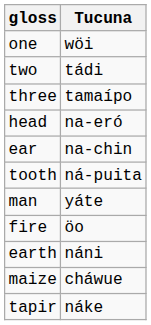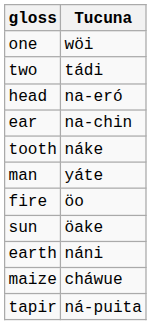 <table class="wikitable sortable">
 <tr>
 <th>gloss</th>
 <th>Tucuna</th>
 </tr>
 <tr>
 <td>one</td>
 <td>wöi</td>
 </tr>
 <tr>
 <td>two</td>
 <td>tádi</td>
 </tr>
 <tr>
-<td>three</td>
-<td>tamaípo</td>
-</tr>
-<tr>
 <td>head</td>
 <td>na-eró</td>
 </tr>
 <tr>
 <td>ear</td>
 <td>na-chin</td>
 </tr>
 <tr>
 <td>tooth</td>
-<td>ná-puita</td>
+<td>náke</td>
 </tr>
 <tr>
 <td>man</td>
 <td>yáte</td>
 </tr>
 <tr>
 <td>fire</td>
 <td>öo</td>
+</tr>
+<tr>
+<td>sun</td>
+<td>öake</td>
 </tr>
 <tr>
 <td>earth</td>
 <td>náni</td>
 </tr>
 <tr>
 <td>maize</td>
 <td>cháwue</td>
 </tr>
 <tr>
 <td>tapir</td>
-<td>náke</td>
+<td>ná-puita</td>
 </tr>
 </table>
